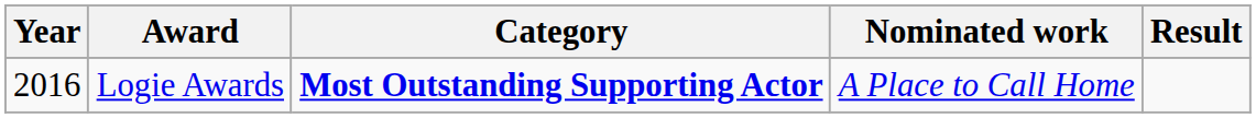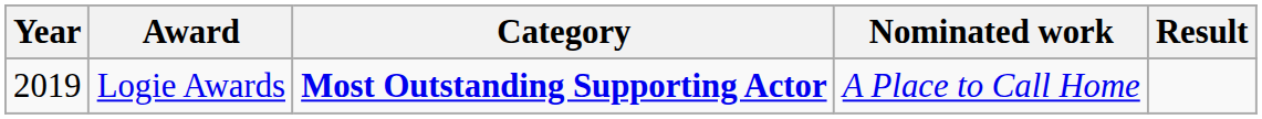 <table class="wikitable">
 <tr>
 <th>Year</th>
 <th>Award</th>
 <th>Category</th>
 <th>Nominated work</th>
 <th>Result</th>
 </tr>
 <tr>
-<td>2016</td>
+<td>2019</td>
 <td><a href='#'>Logie Awards</a></td>
 <td><strong><a href='#'>Most Outstanding Supporting Actor</a></strong></td>
 <td><em><a href='#'>A Place to Call Home</a></em></td>
 <td></td>
 </tr>
 </table>
